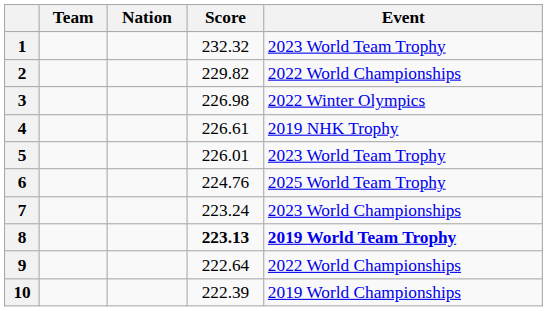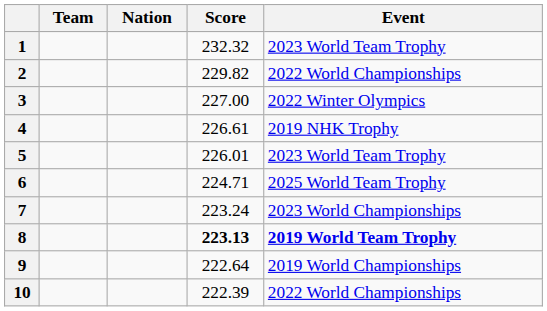 <table class="wikitable sortable" style="text-align:left; width:80%">
 <tr>
 <th scope="col"></th>
 <th scope="col">Team</th>
 <th scope="col">Nation</th>
 <th scope="col">Score</th>
 <th scope="col">Event</th>
 </tr>
 <tr>
 <th scope="row">1</th>
 <td></td>
 <td></td>
 <td style="text-align:center;">232.32</td>
 <td><a href='#'>2023 World Team Trophy</a></td>
 </tr>
 <tr>
 <th scope="row">2</th>
 <td></td>
 <td></td>
 <td style="text-align:center;">229.82</td>
 <td><a href='#'>2022 World Championships</a></td>
 </tr>
 <tr>
 <th scope="row">3</th>
 <td></td>
 <td></td>
-<td style="text-align:center;">226.98</td>
+<td style="text-align:center;">227.00</td>
 <td><a href='#'>2022 Winter Olympics</a></td>
 </tr>
 <tr>
 <th scope="row">4</th>
 <td></td>
 <td></td>
 <td style="text-align:center;">226.61</td>
 <td><a href='#'>2019 NHK Trophy</a></td>
 </tr>
 <tr>
 <th scope="row">5</th>
 <td></td>
 <td></td>
 <td style="text-align:center;">226.01</td>
 <td><a href='#'>2023 World Team Trophy</a></td>
 </tr>
 <tr>
 <th scope="row">6</th>
 <td></td>
 <td></td>
-<td style="text-align:center;">224.76</td>
+<td style="text-align:center;">224.71</td>
 <td><a href='#'>2025 World Team Trophy</a></td>
 </tr>
 <tr>
 <th scope="row">7</th>
 <td></td>
 <td></td>
 <td style="text-align:center;">223.24</td>
 <td><a href='#'>2023 World Championships</a></td>
 </tr>
 <tr>
 <th scope="row">8</th>
 <td></td>
 <td></td>
 <td style="text-align:center;"><strong>223.13</strong></td>
 <td><strong><a href='#'>2019 World Team Trophy</a></strong></td>
 </tr>
 <tr>
 <th scope="row">9</th>
 <td></td>
 <td></td>
 <td style="text-align:center;">222.64</td>
-<td><a href='#'>2022 World Championships</a></td>
+<td><a href='#'>2019 World Championships</a></td>
 </tr>
 <tr>
 <th scope="row">10</th>
 <td></td>
 <td></td>
 <td style="text-align:center;">222.39</td>
-<td><a href='#'>2019 World Championships</a></td>
+<td><a href='#'>2022 World Championships</a></td>
 </tr>
 </table>
